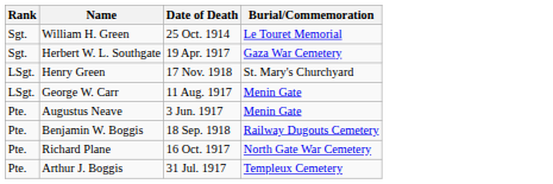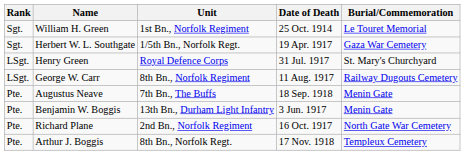 <table class="wikitable">
 <tr>
 <th>Rank</th>
 <th>Name</th>
+<th>Unit</th>
 <th>Date of Death</th>
 <th>Burial/Commemoration</th>
 </tr>
 <tr>
 <td>Sgt.</td>
 <td>William H. Green</td>
+<td>1st Bn., <a href='#'>Norfolk Regiment</a></td>
 <td>25 Oct. 1914</td>
 <td><a href='#'>Le Touret Memorial</a></td>
 </tr>
 <tr>
 <td>Sgt.</td>
 <td>Herbert W. L. Southgate</td>
+<td>1/5th Bn., Norfolk Regt.</td>
 <td>19 Apr. 1917</td>
 <td><a href='#'>Gaza War Cemetery</a></td>
 </tr>
 <tr>
 <td>LSgt.</td>
 <td>Henry Green</td>
-<td>17 Nov. 1918</td>
+<td><a href='#'>Royal Defence Corps</a></td>
+<td>31 Jul. 1917</td>
 <td>St. Mary's Churchyard</td>
 </tr>
 <tr>
 <td>LSgt.</td>
 <td>George W. Carr</td>
+<td>8th Bn., <a href='#'>Norfolk Regiment</a></td>
 <td>11 Aug. 1917</td>
+<td><a href='#'>Railway Dugouts Cemetery</a></td>
+</tr>
+<tr>
+<td>Pte.</td>
+<td>Augustus Neave</td>
+<td>7th Bn., <a href='#'>The Buffs</a></td>
+<td>18 Sep. 1918</td>
 <td><a href='#'>Menin Gate</a></td>
 </tr>
 <tr>
 <td>Pte.</td>
-<td>Augustus Neave</td>
+<td>Benjamin W. Boggis</td>
+<td>13th Bn., <a href='#'>Durham Light Infantry</a></td>
 <td>3 Jun. 1917</td>
 <td><a href='#'>Menin Gate</a></td>
 </tr>
 <tr>
 <td>Pte.</td>
-<td>Benjamin W. Boggis</td>
-<td>18 Sep. 1918</td>
-<td><a href='#'>Railway Dugouts Cemetery</a></td>
-</tr>
-<tr>
-<td>Pte.</td>
 <td>Richard Plane</td>
+<td>2nd Bn., <a href='#'>Norfolk Regiment</a></td>
 <td>16 Oct. 1917</td>
 <td><a href='#'>North Gate War Cemetery</a></td>
 </tr>
 <tr>
 <td>Pte.</td>
 <td>Arthur J. Boggis</td>
-<td>31 Jul. 1917</td>
+<td>8th Bn., Norfolk Regt.</td>
+<td>17 Nov. 1918</td>
 <td><a href='#'>Templeux Cemetery</a></td>
 </tr>
 </table>
